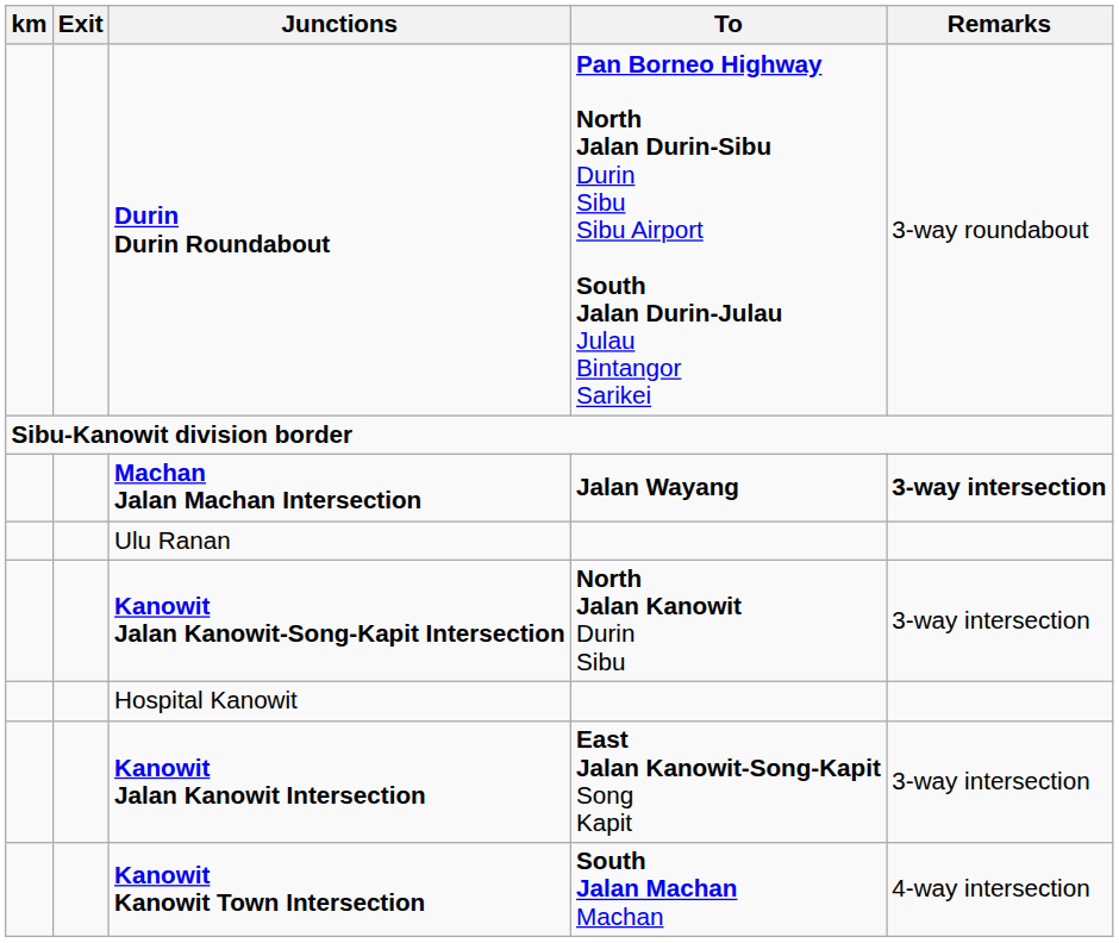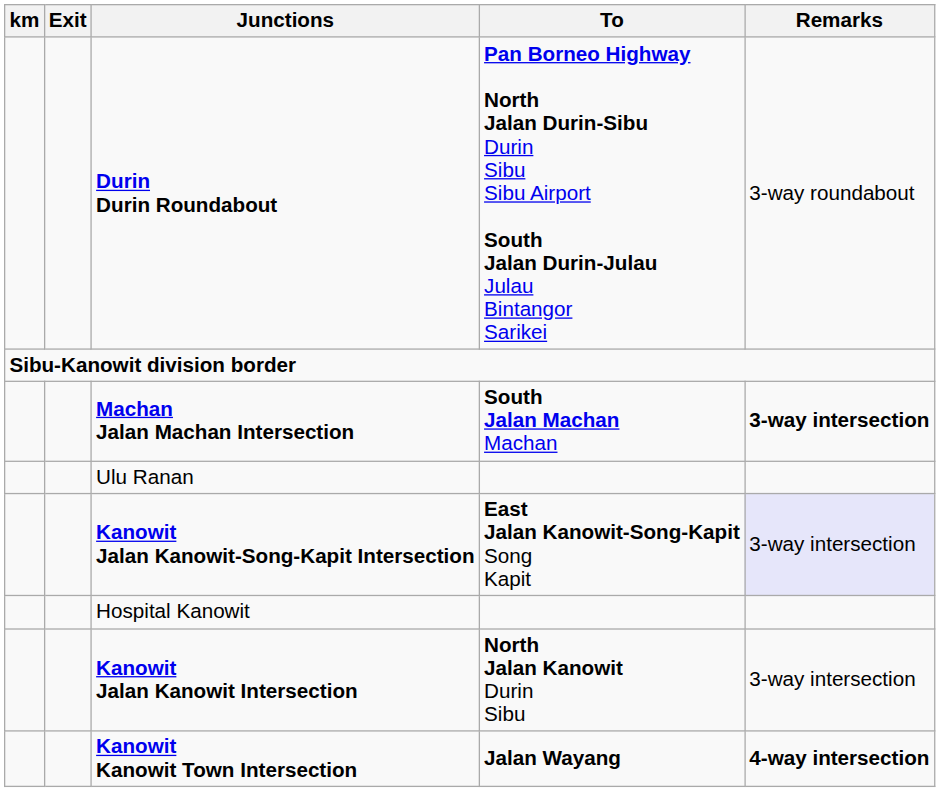 <table class="wikitable">
 <tr>
 <th>km</th>
 <th>Exit</th>
 <th>Junctions</th>
 <th>To</th>
 <th>Remarks</th>
 </tr>
 <tr>
 <td></td>
 <td></td>
 <td><strong><a href='#'>Durin</a></strong><br><strong>Durin Roundabout</strong></td>
 <td>  <strong><a href='#'>Pan Borneo Highway</a></strong><br><br><strong>North</strong><br>  <strong>Jalan Durin-Sibu</strong><br><a href='#'>Durin</a><br><a href='#'>Sibu</a><br><a href='#'>Sibu Airport</a> <br><br><strong>South</strong><br>  <strong>Jalan Durin-Julau</strong><br><a href='#'>Julau</a><br><a href='#'>Bintangor</a><br><a href='#'>Sarikei</a></td>
 <td>3-way roundabout</td>
 </tr>
 <tr>
 <td style="width:600px" colspan="6" style="text-align:center; background:blue;"><strong><span>Sibu-Kanowit division border</span></strong></td>
 </tr>
 <tr>
 <td></td>
 <td></td>
 <td><strong><a href='#'>Machan</a></strong><br><strong>Jalan Machan Intersection</strong></td>
-<td><strong>Jalan Wayang</strong></td>
+<td><strong>South</strong><br> <strong><a href='#'>Jalan Machan</a></strong><br><a href='#'>Machan</a></td>
 <td><strong>3-way intersection</strong></td>
 </tr>
 <tr>
 <td></td>
 <td></td>
 <td>Ulu Ranan</td>
 <td></td>
 <td></td>
 </tr>
 <tr>
 <td></td>
 <td></td>
 <td><strong><a href='#'>Kanowit</a></strong><br><strong>Jalan Kanowit-Song-Kapit Intersection</strong></td>
-<td><strong>North</strong><br><strong>Jalan Kanowit</strong><br>Durin<br>Sibu</td>
-<td>3-way intersection</td>
+<td><strong>East</strong><br> <strong>Jalan Kanowit-Song-Kapit</strong><br> Song<br> Kapit</td>
+<td style="background: lavender;">3-way intersection</td>
 </tr>
 <tr>
 <td></td>
 <td></td>
 <td>Hospital Kanowit </td>
 <td></td>
 <td></td>
 </tr>
 <tr>
 <td></td>
 <td></td>
 <td><strong><a href='#'>Kanowit</a></strong><br><strong>Jalan Kanowit Intersection</strong></td>
-<td><strong>East</strong><br> <strong>Jalan Kanowit-Song-Kapit</strong><br> Song<br> Kapit</td>
+<td><strong>North</strong><br><strong>Jalan Kanowit</strong><br>Durin<br>Sibu</td>
 <td>3-way intersection</td>
 </tr>
 <tr>
 <td></td>
 <td></td>
 <td><strong><a href='#'>Kanowit</a></strong><br><strong>Kanowit Town Intersection</strong></td>
-<td><strong>South</strong><br> <strong><a href='#'>Jalan Machan</a></strong><br><a href='#'>Machan</a></td>
-<td>4-way intersection</td>
+<td><strong>Jalan Wayang</strong></td>
+<td><strong>4-way intersection</strong></td>
 </tr>
 </table>
